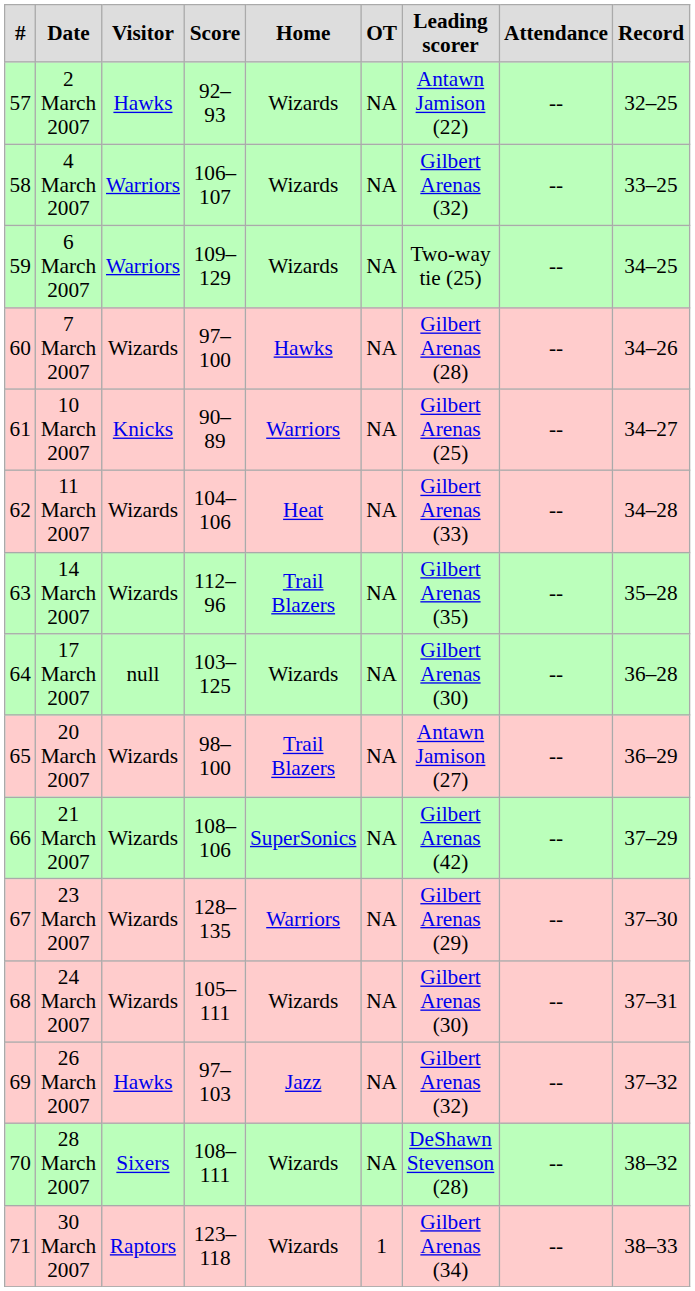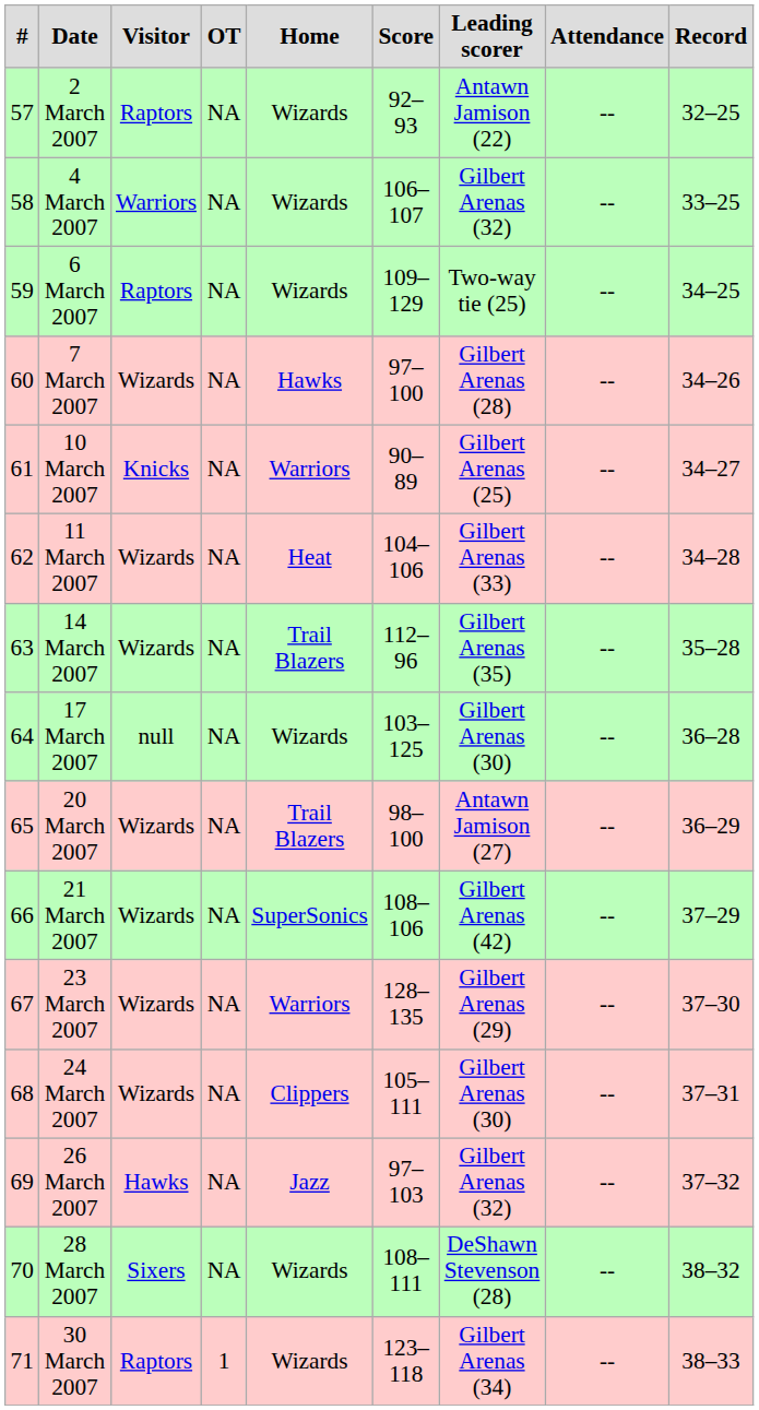 <table class="wikitable" width="80%">
 <tr align="center"  bgcolor="#dddddd">
 <td><strong>#</strong></td>
 <td><strong>Date</strong></td>
 <td><strong>Visitor</strong></td>
+<td><strong>OT</strong></td>
+<td><strong>Home</strong></td>
 <td><strong>Score</strong></td>
-<td><strong>Home</strong></td>
-<td><strong>OT</strong></td>
 <td><strong>Leading scorer</strong></td>
 <td><strong>Attendance</strong></td>
 <td><strong>Record</strong></td>
 </tr>
 <tr align="center" bgcolor="#bbffbb">
 <td>57</td>
 <td>2 March 2007</td>
-<td><a href='#'>Hawks</a></td>
+<td><a href='#'>Raptors</a></td>
+<td>NA</td>
+<td>Wizards</td>
 <td>92–93</td>
-<td>Wizards</td>
-<td>NA</td>
 <td><a href='#'>Antawn Jamison</a> (22)</td>
 <td>--</td>
 <td>32–25</td>
 </tr>
 <tr align="center" bgcolor="#bbffbb">
 <td>58</td>
 <td>4 March 2007</td>
 <td><a href='#'>Warriors</a></td>
+<td>NA</td>
+<td>Wizards</td>
 <td>106–107</td>
-<td>Wizards</td>
-<td>NA</td>
 <td><a href='#'>Gilbert Arenas</a> (32)</td>
 <td>--</td>
 <td>33–25</td>
 </tr>
 <tr align="center" bgcolor="#bbffbb">
 <td>59</td>
 <td>6 March 2007</td>
-<td><a href='#'>Warriors</a></td>
+<td><a href='#'>Raptors</a></td>
+<td>NA</td>
+<td>Wizards</td>
 <td>109–129</td>
-<td>Wizards</td>
-<td>NA</td>
 <td>Two-way tie (25)</td>
 <td>--</td>
 <td>34–25</td>
 </tr>
 <tr align="center" bgcolor="#ffcccc">
 <td>60</td>
 <td>7 March 2007</td>
 <td>Wizards</td>
+<td>NA</td>
+<td><a href='#'>Hawks</a></td>
 <td>97–100</td>
-<td><a href='#'>Hawks</a></td>
-<td>NA</td>
 <td><a href='#'>Gilbert Arenas</a> (28)</td>
 <td>--</td>
 <td>34–26</td>
 </tr>
 <tr align="center" bgcolor="#ffcccc">
 <td>61</td>
 <td>10 March 2007</td>
 <td><a href='#'>Knicks</a></td>
+<td>NA</td>
+<td><a href='#'>Warriors</a></td>
 <td>90–89</td>
-<td><a href='#'>Warriors</a></td>
-<td>NA</td>
 <td><a href='#'>Gilbert Arenas</a> (25)</td>
 <td>--</td>
 <td>34–27</td>
 </tr>
 <tr align="center" bgcolor="#ffcccc">
 <td>62</td>
 <td>11 March 2007</td>
 <td>Wizards</td>
+<td>NA</td>
+<td><a href='#'>Heat</a></td>
 <td>104–106</td>
-<td><a href='#'>Heat</a></td>
-<td>NA</td>
 <td><a href='#'>Gilbert Arenas</a> (33)</td>
 <td>--</td>
 <td>34–28</td>
 </tr>
 <tr align="center" bgcolor="#bbffbb">
 <td>63</td>
 <td>14 March 2007</td>
 <td>Wizards</td>
+<td>NA</td>
+<td><a href='#'>Trail Blazers</a></td>
 <td>112–96</td>
-<td><a href='#'>Trail Blazers</a></td>
-<td>NA</td>
 <td><a href='#'>Gilbert Arenas</a> (35)</td>
 <td>--</td>
 <td>35–28</td>
 </tr>
 <tr align="center" bgcolor="#bbffbb">
 <td>64</td>
 <td>17 March 2007</td>
 <td>null</td>
+<td>NA</td>
+<td>Wizards</td>
 <td>103–125</td>
-<td>Wizards</td>
-<td>NA</td>
 <td><a href='#'>Gilbert Arenas</a> (30)</td>
 <td>--</td>
 <td>36–28</td>
 </tr>
 <tr align="center" bgcolor="#ffcccc">
 <td>65</td>
 <td>20 March 2007</td>
 <td>Wizards</td>
+<td>NA</td>
+<td><a href='#'>Trail Blazers</a></td>
 <td>98–100</td>
-<td><a href='#'>Trail Blazers</a></td>
-<td>NA</td>
 <td><a href='#'>Antawn Jamison</a> (27)</td>
 <td>--</td>
 <td>36–29</td>
 </tr>
 <tr align="center" bgcolor="#bbffbb">
 <td>66</td>
 <td>21 March 2007</td>
 <td>Wizards</td>
+<td>NA</td>
+<td><a href='#'>SuperSonics</a></td>
 <td>108–106</td>
-<td><a href='#'>SuperSonics</a></td>
-<td>NA</td>
 <td><a href='#'>Gilbert Arenas</a> (42)</td>
 <td>--</td>
 <td>37–29</td>
 </tr>
 <tr align="center" bgcolor="#ffcccc">
 <td>67</td>
 <td>23 March 2007</td>
 <td>Wizards</td>
+<td>NA</td>
+<td><a href='#'>Warriors</a></td>
 <td>128–135</td>
-<td><a href='#'>Warriors</a></td>
-<td>NA</td>
 <td><a href='#'>Gilbert Arenas</a> (29)</td>
 <td>--</td>
 <td>37–30</td>
 </tr>
 <tr align="center" bgcolor="#ffcccc">
 <td>68</td>
 <td>24 March 2007</td>
 <td>Wizards</td>
+<td>NA</td>
+<td><a href='#'>Clippers</a></td>
 <td>105–111</td>
-<td>Wizards</td>
-<td>NA</td>
 <td><a href='#'>Gilbert Arenas</a> (30)</td>
 <td>--</td>
 <td>37–31</td>
 </tr>
 <tr align="center" bgcolor="#ffcccc">
 <td>69</td>
 <td>26 March 2007</td>
 <td><a href='#'>Hawks</a></td>
+<td>NA</td>
+<td><a href='#'>Jazz</a></td>
 <td>97–103</td>
-<td><a href='#'>Jazz</a></td>
-<td>NA</td>
 <td><a href='#'>Gilbert Arenas</a> (32)</td>
 <td>--</td>
 <td>37–32</td>
 </tr>
 <tr align="center" bgcolor="#bbffbb">
 <td>70</td>
 <td>28 March 2007</td>
 <td><a href='#'>Sixers</a></td>
+<td>NA</td>
+<td>Wizards</td>
 <td>108–111</td>
-<td>Wizards</td>
-<td>NA</td>
 <td><a href='#'>DeShawn Stevenson</a> (28)</td>
 <td>--</td>
 <td>38–32</td>
 </tr>
 <tr align="center" bgcolor="#ffcccc">
 <td>71</td>
 <td>30 March 2007</td>
 <td><a href='#'>Raptors</a></td>
+<td>1</td>
+<td>Wizards</td>
 <td>123–118</td>
-<td>Wizards</td>
-<td>1</td>
 <td><a href='#'>Gilbert Arenas</a> (34)</td>
 <td>--</td>
 <td>38–33</td>
 </tr>
 </table>
